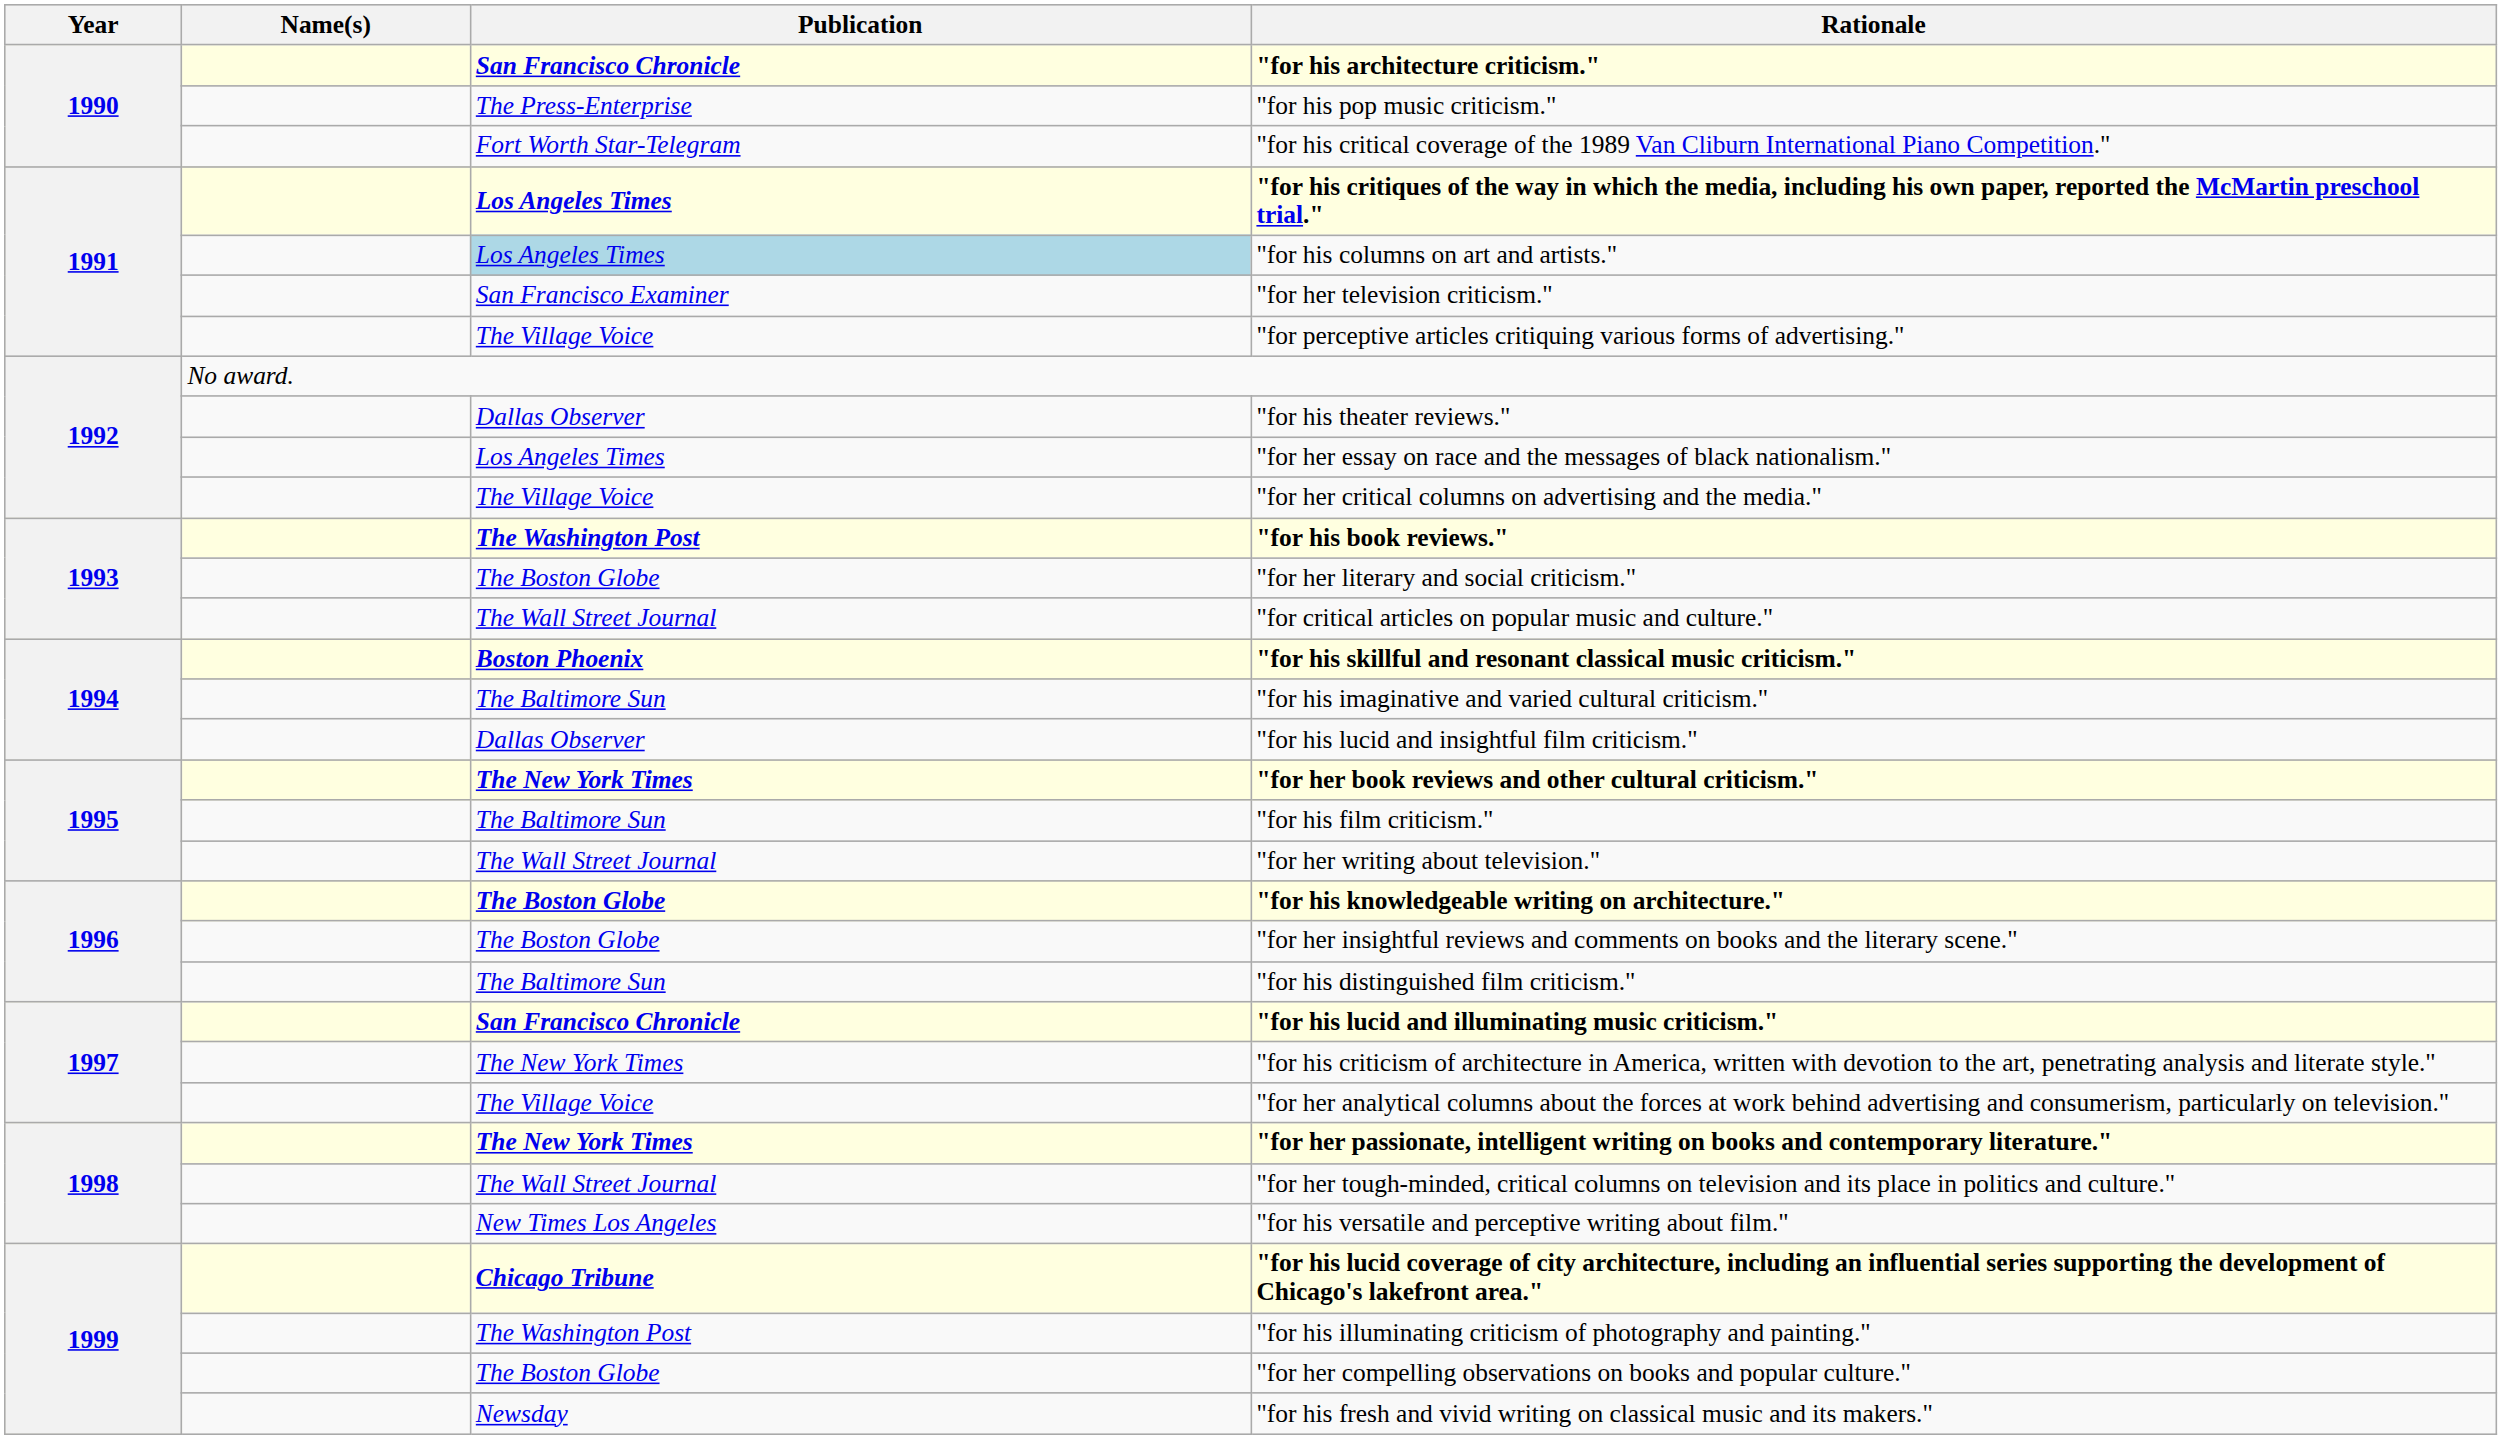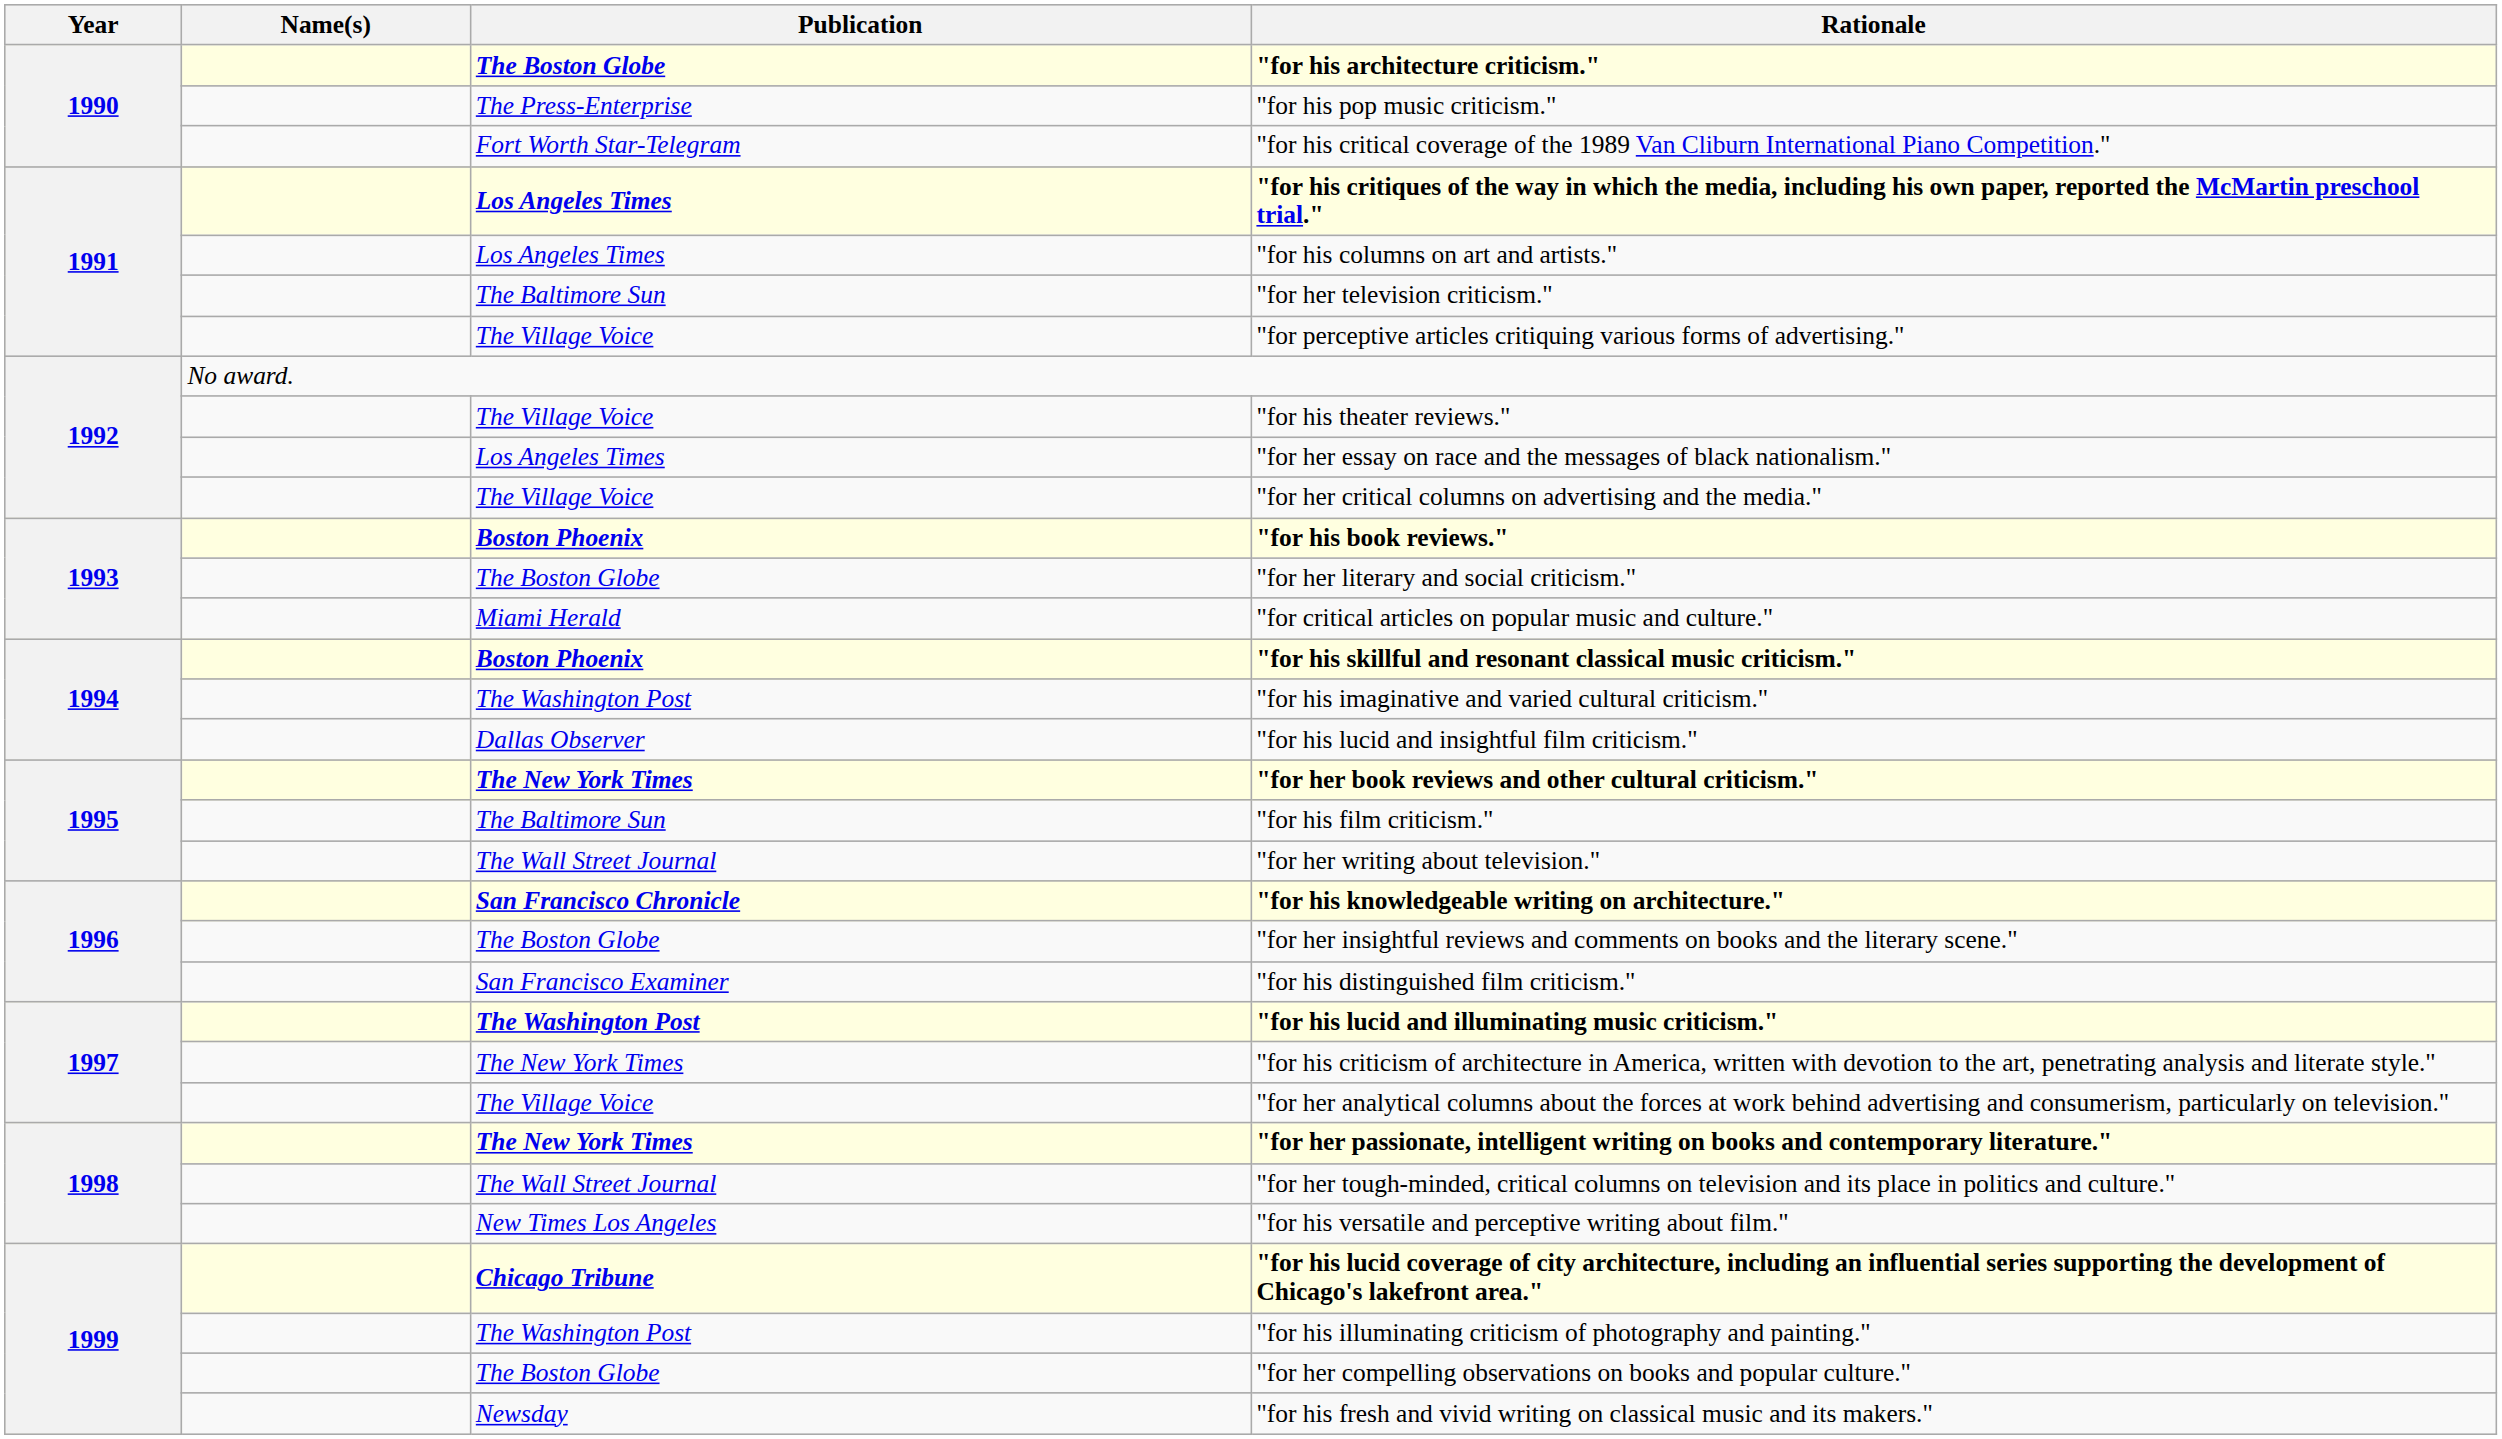 <table class="wikitable sortable">
 <tr style="vertical-align:bottom;">
 <th>Year</th>
 <th>Name(s)</th>
 <th>Publication</th>
 <th width=50%>Rationale</th>
 </tr>
 <tr style="background-color:lightyellow;">
 <th rowspan=3><strong><a href='#'>1990</a></strong></th>
 <td><strong></strong></td>
-<td><strong><em><a href='#'>San Francisco Chronicle</a></em></strong></td>
+<td><strong><em><a href='#'>The Boston Globe</a></em></strong></td>
 <td><strong>"for his architecture criticism."</strong></td>
 </tr>
 <tr>
 <td></td>
 <td><em><a href='#'>The Press-Enterprise</a></em></td>
 <td>"for his pop music criticism."</td>
 </tr>
 <tr>
 <td></td>
 <td><em><a href='#'>Fort Worth Star-Telegram</a></em></td>
 <td>"for his critical coverage of the 1989 <a href='#'>Van Cliburn International Piano Competition</a>."</td>
 </tr>
 <tr style="background-color:lightyellow;">
 <th rowspan=4><strong><a href='#'>1991</a></strong></th>
 <td><strong></strong></td>
 <td><strong><em><a href='#'>Los Angeles Times</a></em></strong></td>
 <td><strong>"for his critiques of the way in which the media, including his own paper, reported the <a href='#'>McMartin preschool trial</a>."</strong></td>
 </tr>
 <tr>
 <td></td>
-<td style="background: lightblue;"><em><a href='#'>Los Angeles Times</a></em></td>
+<td><em><a href='#'>Los Angeles Times</a></em></td>
 <td>"for his columns on art and artists."</td>
 </tr>
 <tr>
 <td></td>
-<td><em><a href='#'>San Francisco Examiner</a></em></td>
+<td><em><a href='#'>The Baltimore Sun</a></em></td>
 <td>"for her television criticism."</td>
 </tr>
 <tr>
 <td></td>
 <td><em><a href='#'>The Village Voice</a></em></td>
 <td>"for perceptive articles critiquing various forms of advertising."</td>
 </tr>
 <tr>
 <th rowspan=4><strong><a href='#'>1992</a></strong></th>
 <td colspan=3><em>No award.</em></td>
 </tr>
 <tr>
 <td></td>
-<td><em><a href='#'>Dallas Observer</a></em></td>
+<td><em><a href='#'>The Village Voice</a></em></td>
 <td>"for his theater reviews."</td>
 </tr>
 <tr>
 <td></td>
 <td><em><a href='#'>Los Angeles Times</a></em></td>
 <td>"for her essay on race and the messages of black nationalism."</td>
 </tr>
 <tr>
 <td></td>
 <td><em><a href='#'>The Village Voice</a></em></td>
 <td>"for her critical columns on advertising and the media."</td>
 </tr>
 <tr style="background-color:lightyellow;">
 <th rowspan=3><strong><a href='#'>1993</a></strong></th>
 <td><strong></strong></td>
-<td><strong><em><a href='#'>The Washington Post</a></em></strong></td>
+<td><strong><em><a href='#'>Boston Phoenix</a></em></strong></td>
 <td><strong>"for his book reviews."</strong></td>
 </tr>
 <tr>
 <td></td>
 <td><em><a href='#'>The Boston Globe</a></em></td>
 <td>"for her literary and social criticism."</td>
 </tr>
 <tr>
 <td></td>
-<td><em><a href='#'>The Wall Street Journal</a></em></td>
+<td><em><a href='#'>Miami Herald</a></em></td>
 <td>"for critical articles on popular music and culture."</td>
 </tr>
 <tr style="background-color:lightyellow;">
 <th rowspan=3><strong><a href='#'>1994</a></strong></th>
 <td><strong></strong></td>
 <td><strong><em><a href='#'>Boston Phoenix</a></em></strong></td>
 <td><strong>"for his skillful and resonant classical music criticism."</strong></td>
 </tr>
 <tr>
 <td></td>
-<td><em><a href='#'>The Baltimore Sun</a></em></td>
+<td><em><a href='#'>The Washington Post</a></em></td>
 <td>"for his imaginative and varied cultural criticism."</td>
 </tr>
 <tr>
 <td></td>
 <td><em><a href='#'>Dallas Observer</a></em></td>
 <td>"for his lucid and insightful film criticism."</td>
 </tr>
 <tr style="background-color:lightyellow;">
 <th rowspan=3><strong><a href='#'>1995</a></strong></th>
 <td><strong></strong></td>
 <td><strong><em><a href='#'>The New York Times</a></em></strong></td>
 <td><strong>"for her book reviews and other cultural criticism."</strong></td>
 </tr>
 <tr>
 <td></td>
 <td><em><a href='#'>The Baltimore Sun</a></em></td>
 <td>"for his film criticism."</td>
 </tr>
 <tr>
 <td></td>
 <td><em><a href='#'>The Wall Street Journal</a></em></td>
 <td>"for her writing about television."</td>
 </tr>
 <tr style="background-color:lightyellow;">
 <th rowspan=3><strong><a href='#'>1996</a></strong></th>
 <td><strong></strong></td>
-<td><strong><em><a href='#'>The Boston Globe</a></em></strong></td>
+<td><strong><em><a href='#'>San Francisco Chronicle</a></em></strong></td>
 <td><strong>"for his knowledgeable writing on architecture."</strong></td>
 </tr>
 <tr>
 <td></td>
 <td><em><a href='#'>The Boston Globe</a></em></td>
 <td>"for her insightful reviews and comments on books and the literary scene."</td>
 </tr>
 <tr>
 <td></td>
-<td><em><a href='#'>The Baltimore Sun</a></em></td>
+<td><em><a href='#'>San Francisco Examiner</a></em></td>
 <td>"for his distinguished film criticism."</td>
 </tr>
 <tr style="background-color:lightyellow;">
 <th rowspan=3><strong><a href='#'>1997</a></strong></th>
 <td><strong></strong></td>
-<td><strong><em><a href='#'>San Francisco Chronicle</a></em></strong></td>
+<td><strong><em><a href='#'>The Washington Post</a></em></strong></td>
 <td><strong>"for his lucid and illuminating music criticism."</strong></td>
 </tr>
 <tr>
 <td></td>
 <td><em><a href='#'>The New York Times</a></em></td>
 <td>"for his criticism of architecture in America, written with devotion to the art, penetrating analysis and literate style."</td>
 </tr>
 <tr>
 <td></td>
 <td><em><a href='#'>The Village Voice</a></em></td>
 <td>"for her analytical columns about the forces at work behind advertising and consumerism, particularly on television."</td>
 </tr>
 <tr style="background-color:lightyellow;">
 <th rowspan=3><strong><a href='#'>1998</a></strong></th>
 <td><strong></strong></td>
 <td><strong><em><a href='#'>The New York Times</a></em></strong></td>
 <td><strong>"for her passionate, intelligent writing on books and contemporary literature."</strong></td>
 </tr>
 <tr>
 <td></td>
 <td><em><a href='#'>The Wall Street Journal</a></em></td>
 <td>"for her tough-minded, critical columns on television and its place in politics and culture."</td>
 </tr>
 <tr>
 <td></td>
 <td><em><a href='#'>New Times Los Angeles</a></em></td>
 <td>"for his versatile and perceptive writing about film."</td>
 </tr>
 <tr style="background-color:lightyellow;">
 <th rowspan=4><strong><a href='#'>1999</a></strong></th>
 <td><strong></strong></td>
 <td><strong><em><a href='#'>Chicago Tribune</a></em></strong></td>
 <td><strong>"for his lucid coverage of city architecture, including an influential series supporting the development of Chicago's lakefront area."</strong></td>
 </tr>
 <tr>
 <td></td>
 <td><em><a href='#'>The Washington Post</a></em></td>
 <td>"for his illuminating criticism of photography and painting."</td>
 </tr>
 <tr>
 <td></td>
 <td><em><a href='#'>The Boston Globe</a></em></td>
 <td>"for her compelling observations on books and popular culture."</td>
 </tr>
 <tr>
 <td></td>
 <td><em><a href='#'>Newsday</a></em></td>
 <td>"for his fresh and vivid writing on classical music and its makers."</td>
 </tr>
 </table>
